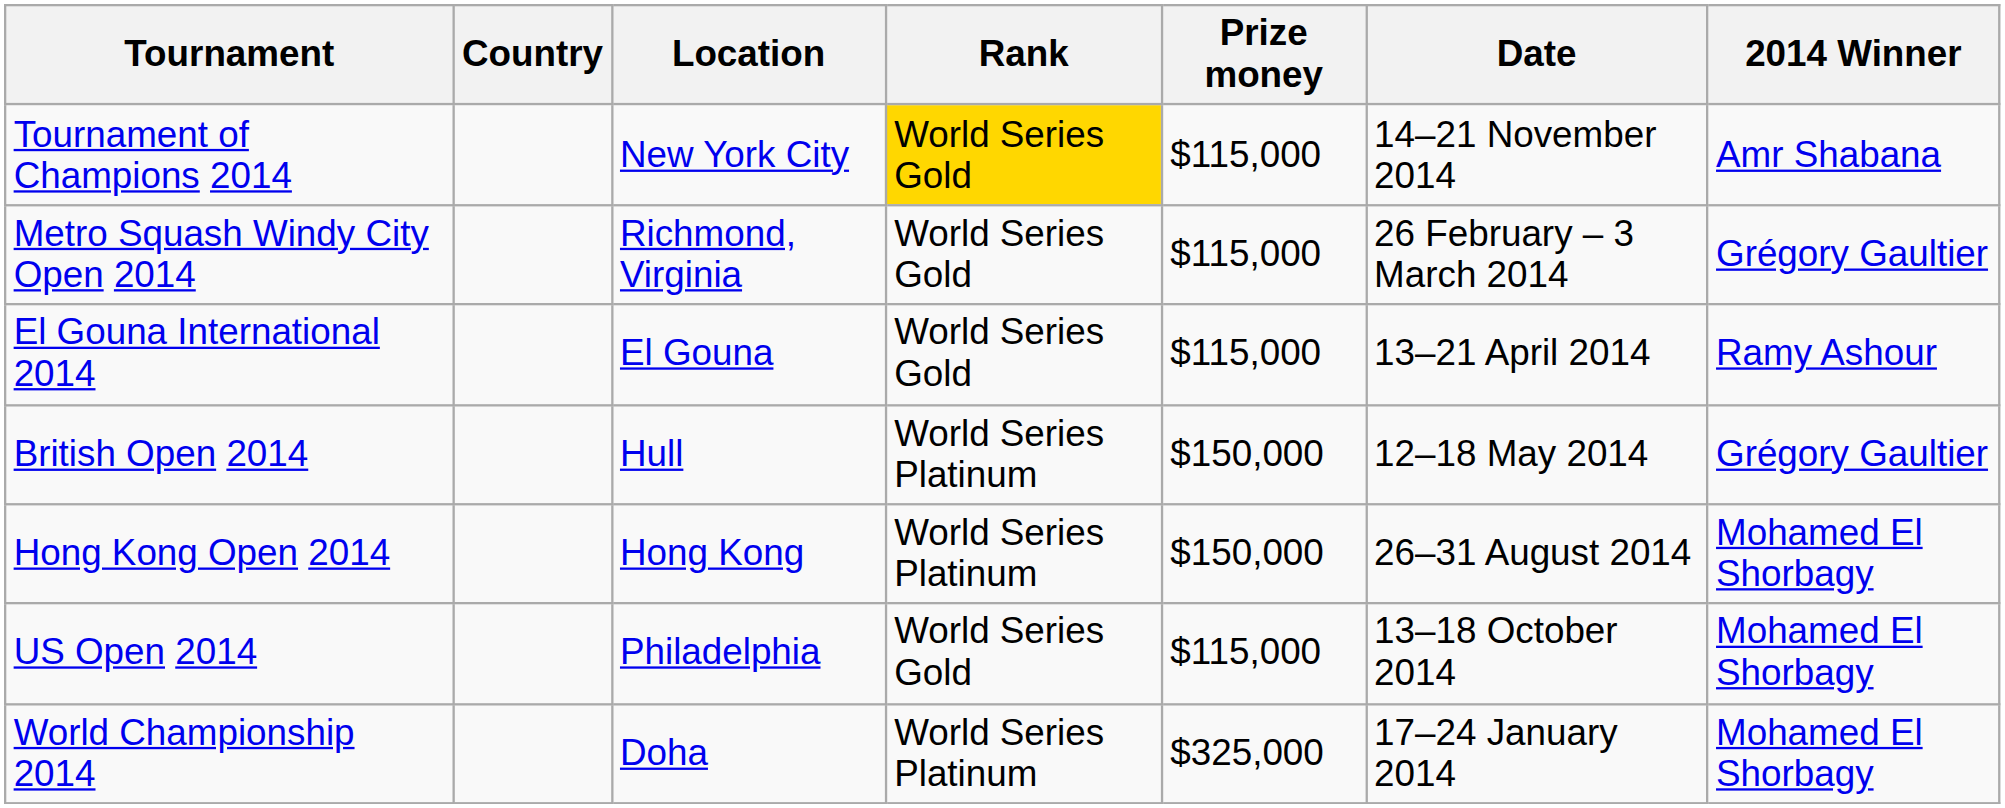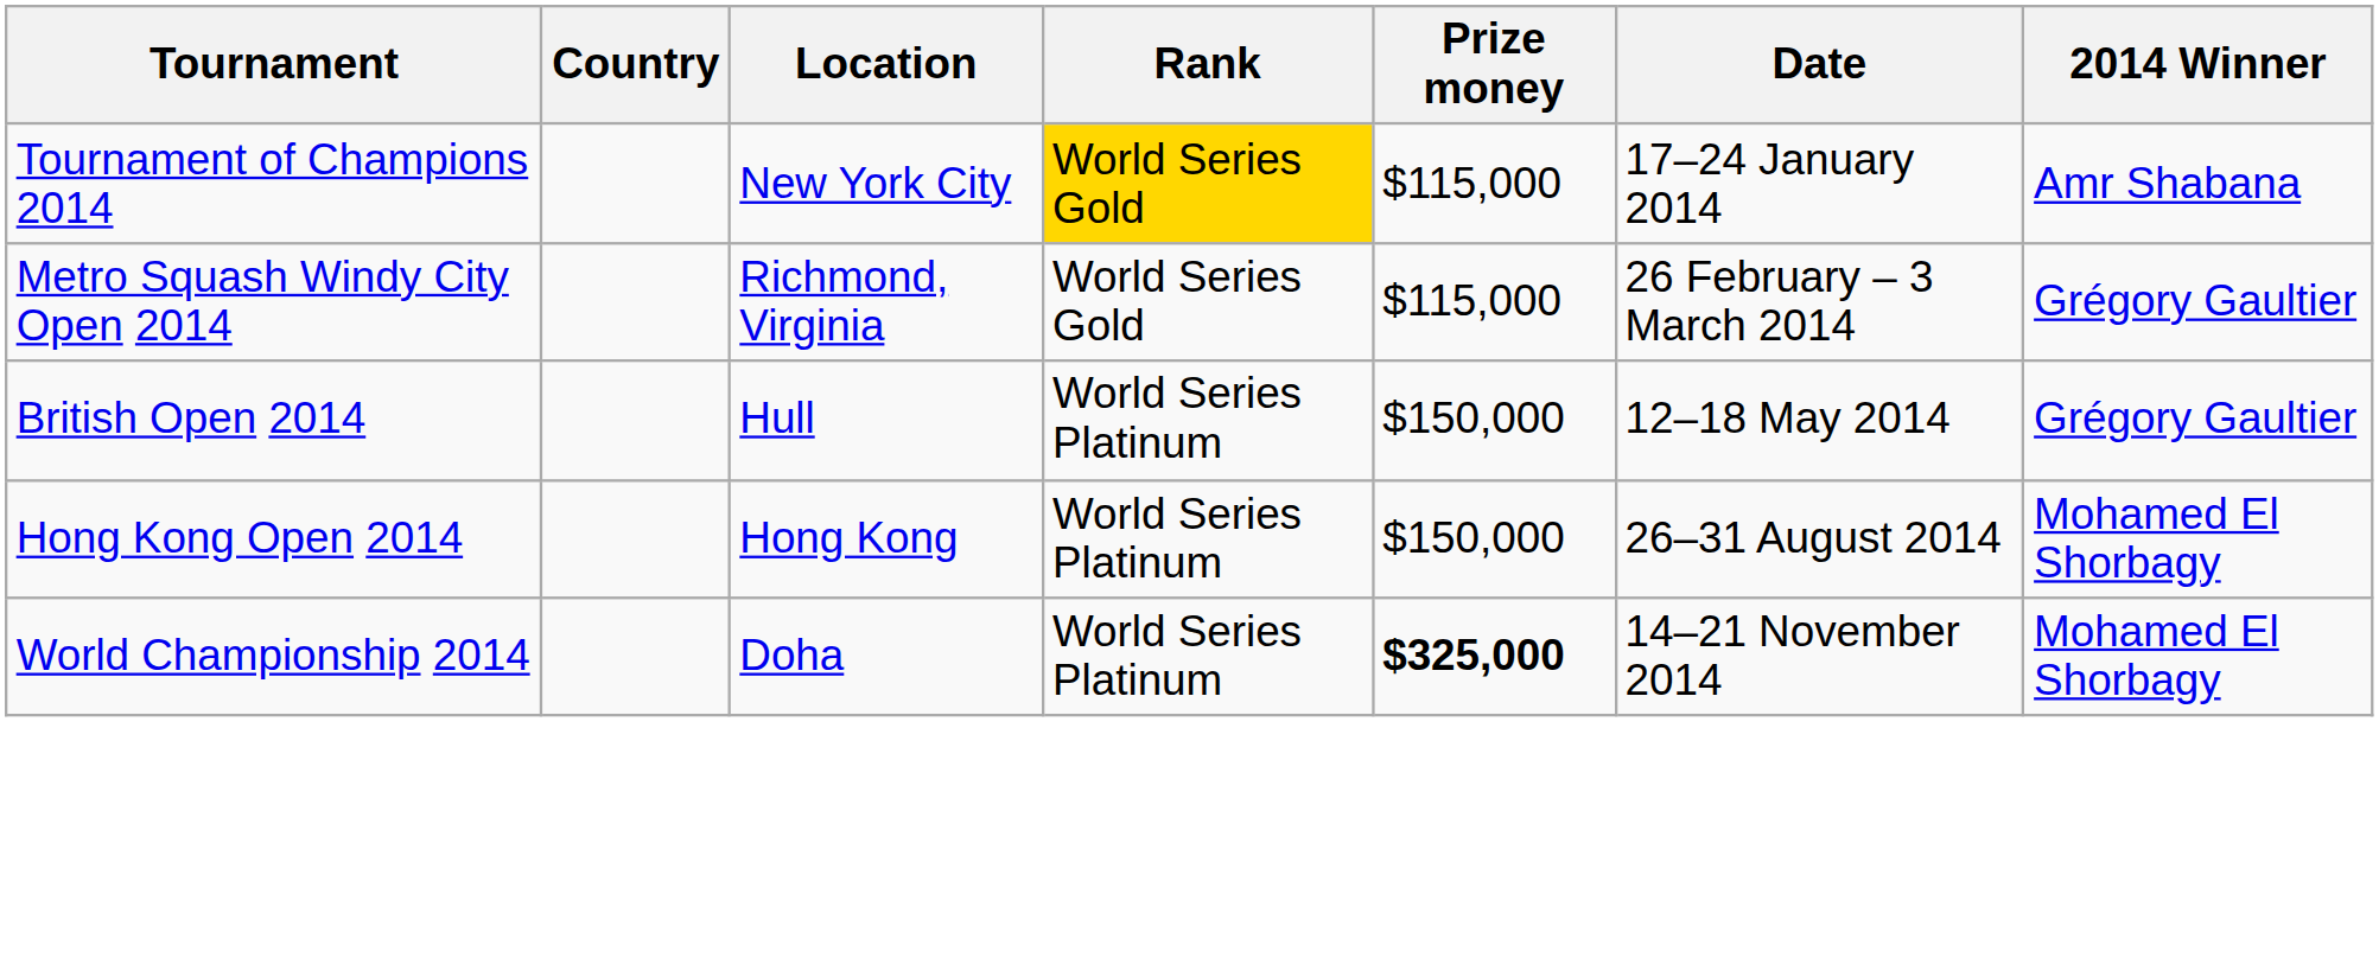 <table class=wikitable>
 <tr>
 <th>Tournament</th>
 <th>Country</th>
 <th>Location</th>
 <th>Rank</th>
 <th>Prize money</th>
 <th>Date</th>
 <th>2014 Winner</th>
 </tr>
 <tr>
 <td><a href='#'>Tournament of Champions</a> <a href='#'>2014</a></td>
 <td></td>
 <td><a href='#'>New York City</a></td>
 <td style="background: gold;">World Series Gold</td>
 <td>$115,000</td>
-<td>14–21 November 2014</td>
+<td>17–24 January 2014</td>
 <td> <a href='#'>Amr Shabana</a></td>
 </tr>
 <tr>
 <td><a href='#'>Metro Squash Windy City Open</a> <a href='#'>2014</a></td>
 <td></td>
 <td><a href='#'>Richmond, Virginia</a></td>
 <td>World Series Gold</td>
 <td>$115,000</td>
 <td>26 February – 3 March 2014</td>
 <td> <a href='#'>Grégory Gaultier</a></td>
-</tr>
-<tr>
-<td><a href='#'>El Gouna International</a> <a href='#'>2014</a></td>
-<td></td>
-<td><a href='#'>El Gouna</a></td>
-<td>World Series Gold</td>
-<td>$115,000</td>
-<td>13–21 April 2014</td>
-<td> <a href='#'>Ramy Ashour</a></td>
 </tr>
 <tr>
 <td><a href='#'>British Open</a> <a href='#'>2014</a></td>
 <td></td>
 <td><a href='#'>Hull</a></td>
 <td>World Series Platinum</td>
 <td>$150,000</td>
 <td>12–18 May 2014</td>
 <td> <a href='#'>Grégory Gaultier</a></td>
 </tr>
 <tr>
 <td><a href='#'>Hong Kong Open</a> <a href='#'>2014</a></td>
 <td></td>
 <td><a href='#'>Hong Kong</a></td>
 <td>World Series Platinum</td>
 <td>$150,000</td>
 <td>26–31 August 2014</td>
 <td> <a href='#'>Mohamed El Shorbagy</a></td>
 </tr>
 <tr>
-<td><a href='#'>US Open</a> <a href='#'>2014</a></td>
-<td></td>
-<td><a href='#'>Philadelphia</a></td>
-<td>World Series Gold</td>
-<td>$115,000</td>
-<td>13–18 October 2014</td>
-<td> <a href='#'>Mohamed El Shorbagy</a></td>
-</tr>
-<tr>
 <td><a href='#'>World Championship</a> <a href='#'>2014</a></td>
 <td></td>
 <td><a href='#'>Doha</a></td>
 <td>World Series Platinum</td>
-<td>$325,000</td>
-<td>17–24 January 2014</td>
+<td><strong>$325,000</strong></td>
+<td>14–21 November 2014</td>
 <td> <a href='#'>Mohamed El Shorbagy</a></td>
 </tr>
 </table>
